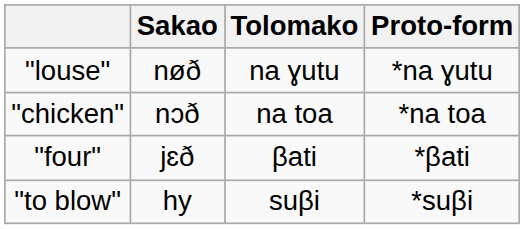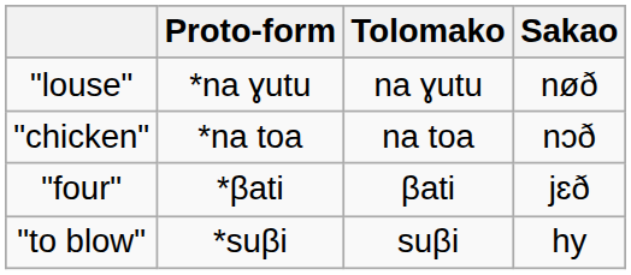 <table class="wikitable" style="text-align: center;">
 <tr ---->
 <th>  </th>
+<th>Proto-form</th>
+<th>Tolomako</th>
 <th>Sakao</th>
-<th>Tolomako</th>
-<th>Proto-form</th>
 </tr>
 <tr ---->
 <td>"louse"</td>
+<td>*na ɣutu</td>
+<td>na ɣutu</td>
 <td>nøð</td>
-<td>na ɣutu</td>
-<td>*na ɣutu</td>
 </tr>
 <tr ---->
 <td>"chicken"</td>
+<td>*na toa</td>
+<td>na toa</td>
 <td>nɔð</td>
-<td>na toa</td>
-<td>*na toa</td>
 </tr>
 <tr ---->
 <td>"four"</td>
+<td>*βati</td>
+<td>βati</td>
 <td>jɛð</td>
-<td>βati</td>
-<td>*βati</td>
 </tr>
 <tr ---->
 <td>"to blow"</td>
+<td>*suβi</td>
+<td>suβi</td>
 <td>hy</td>
-<td>suβi</td>
-<td>*suβi</td>
 </tr>
 </table>
